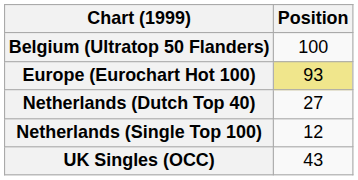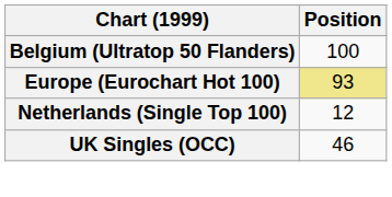 <table class="wikitable sortable plainrowheaders" style="text-align:center">
 <tr>
 <th>Chart (1999)</th>
 <th>Position</th>
 </tr>
 <tr>
 <th scope="row">Belgium (Ultratop 50 Flanders)</th>
 <td>100</td>
 </tr>
 <tr>
 <th scope="row">Europe (Eurochart Hot 100)</th>
 <td style="background: khaki;">93</td>
 </tr>
 <tr>
-<th scope="row">Netherlands (Dutch Top 40)</th>
-<td>27</td>
-</tr>
-<tr>
 <th scope="row">Netherlands (Single Top 100)</th>
 <td>12</td>
 </tr>
 <tr>
 <th scope="row">UK Singles (OCC)</th>
-<td>43</td>
+<td>46</td>
 </tr>
 </table>
